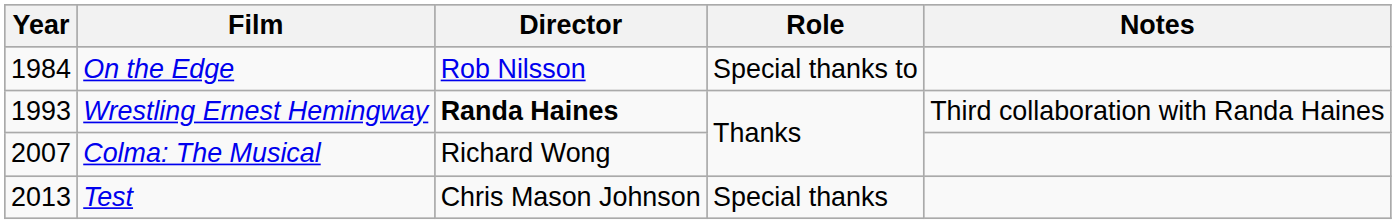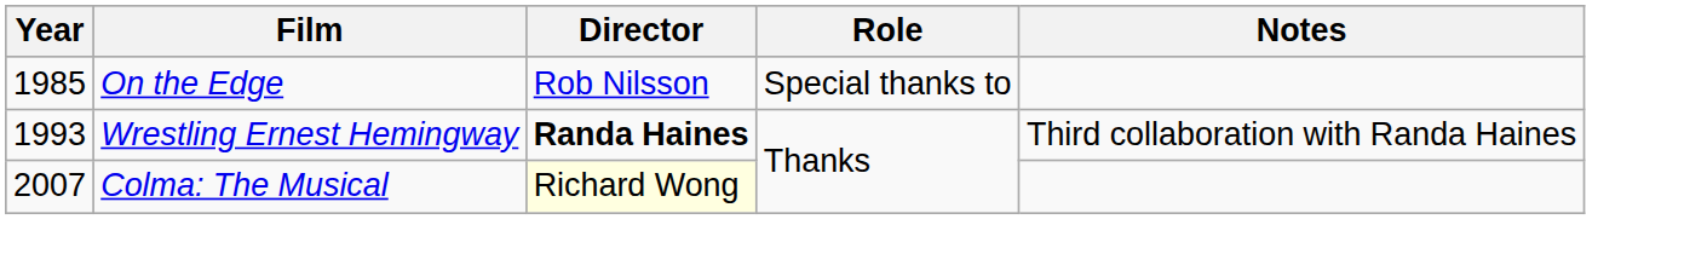 <table class="wikitable">
 <tr>
 <th>Year</th>
 <th>Film</th>
 <th>Director</th>
 <th>Role</th>
 <th>Notes</th>
 </tr>
 <tr>
-<td>1984</td>
+<td>1985</td>
 <td><em><a href='#'>On the Edge</a></em></td>
 <td><a href='#'>Rob Nilsson</a></td>
 <td>Special thanks to</td>
 <td></td>
 </tr>
 <tr>
 <td>1993</td>
 <td><em><a href='#'>Wrestling Ernest Hemingway</a></em></td>
 <td><strong>Randa Haines</strong></td>
 <td rowspan=2>Thanks</td>
 <td>Third collaboration with Randa Haines</td>
 </tr>
 <tr>
 <td>2007</td>
 <td><em><a href='#'>Colma: The Musical</a></em></td>
-<td>Richard Wong</td>
-<td></td>
-</tr>
-<tr>
-<td>2013</td>
-<td><em><a href='#'>Test</a></em></td>
-<td>Chris Mason Johnson</td>
-<td>Special thanks</td>
+<td style="background: lightyellow;">Richard Wong</td>
 <td></td>
 </tr>
 </table>
